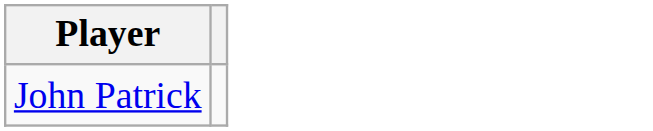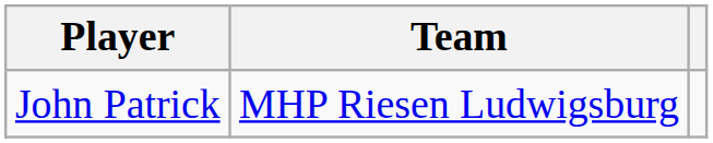 <table class="wikitable">
 <tr>
 <th>Player</th>
+<th>Team</th>
 <th></th>
 </tr>
 <tr>
 <td> <a href='#'>John Patrick</a></td>
+<td> <a href='#'>MHP Riesen Ludwigsburg</a></td>
 <td></td>
 </tr>
 </table>
